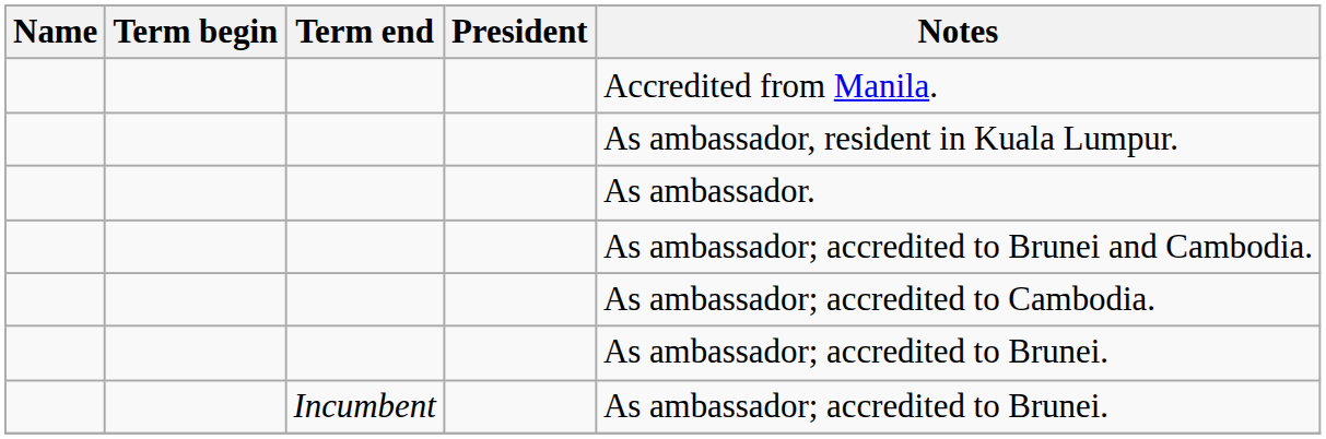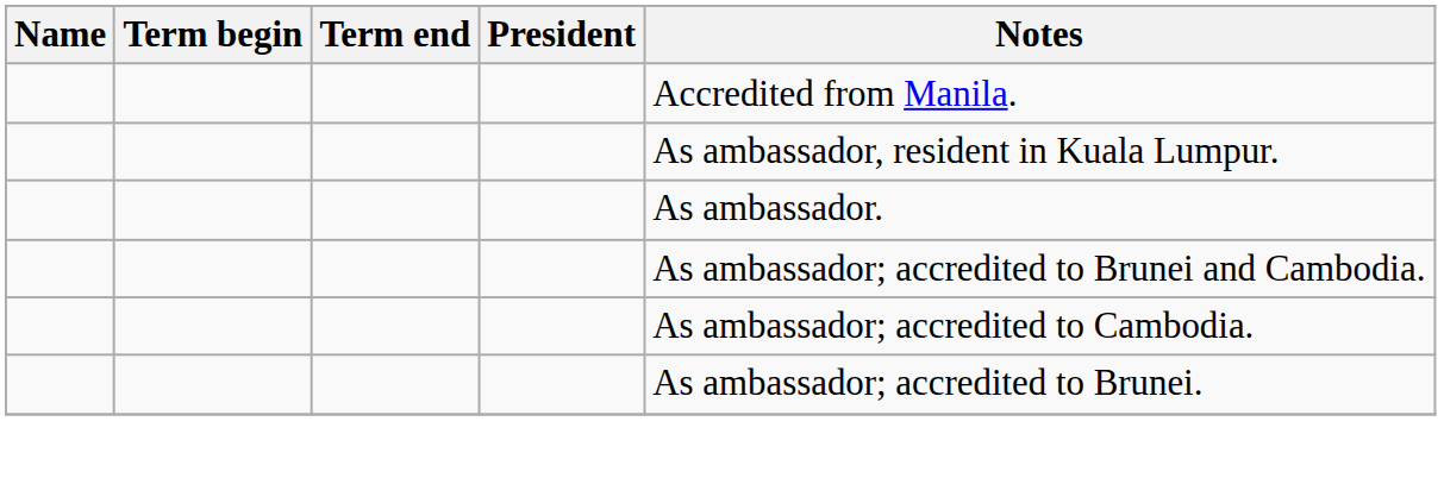 <table class="wikitable sortable"  text-align:center;">
 <tr>
 <th>Name</th>
 <th>Term begin</th>
 <th>Term end</th>
 <th>President</th>
 <th class="unsortable">Notes</th>
 </tr>
 <tr>
 <td></td>
 <td></td>
 <td></td>
 <td></td>
 <td>Accredited from <a href='#'>Manila</a>.</td>
 </tr>
 <tr>
 <td></td>
 <td></td>
 <td></td>
 <td></td>
 <td>As ambassador, resident in Kuala Lumpur.</td>
 </tr>
 <tr>
 <td></td>
 <td></td>
 <td></td>
 <td></td>
 <td>As ambassador.</td>
 </tr>
 <tr>
 <td></td>
 <td></td>
 <td></td>
 <td></td>
 <td>As ambassador; accredited to Brunei and Cambodia.</td>
 </tr>
 <tr>
 <td></td>
 <td></td>
 <td></td>
 <td></td>
 <td>As ambassador; accredited to Cambodia.</td>
 </tr>
 <tr>
 <td></td>
 <td></td>
 <td></td>
 <td></td>
 <td>As ambassador; accredited to Brunei.</td>
 </tr>
 <tr>
-<td></td>
-<td></td>
-<td><em>Incumbent</em></td>
-<td></td>
-<td>As ambassador; accredited to Brunei.</td>
-</tr>
-<tr>
 </tr>
 </table>
